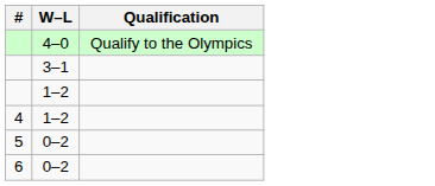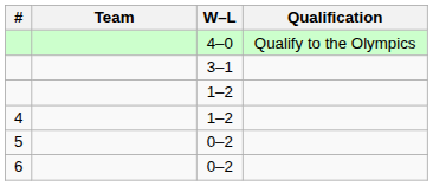 <table class=wikitable style="text-align:center;">
 <tr>
 <th width=20px>#</th>
+<th width=160px>Team</th>
 <th width=40px>W–L</th>
 <th width=180px>Qualification</th>
 </tr>
 <tr bgcolor=#CCFFCC>
 <td></td>
+<td align=left></td>
 <td>4–0</td>
 <td>Qualify to the Olympics</td>
 </tr>
 <tr>
 <td></td>
+<td align=left></td>
 <td>3–1</td>
 <td></td>
 </tr>
 <tr>
 <td></td>
+<td align=left></td>
 <td>1–2</td>
 <td></td>
 </tr>
 <tr>
 <td>4</td>
+<td align=left></td>
 <td>1–2</td>
 <td></td>
 </tr>
 <tr>
 <td>5</td>
+<td align=left></td>
 <td>0–2</td>
 <td></td>
 </tr>
 <tr>
 <td>6</td>
+<td align=left></td>
 <td>0–2</td>
 <td></td>
 </tr>
 </table>
